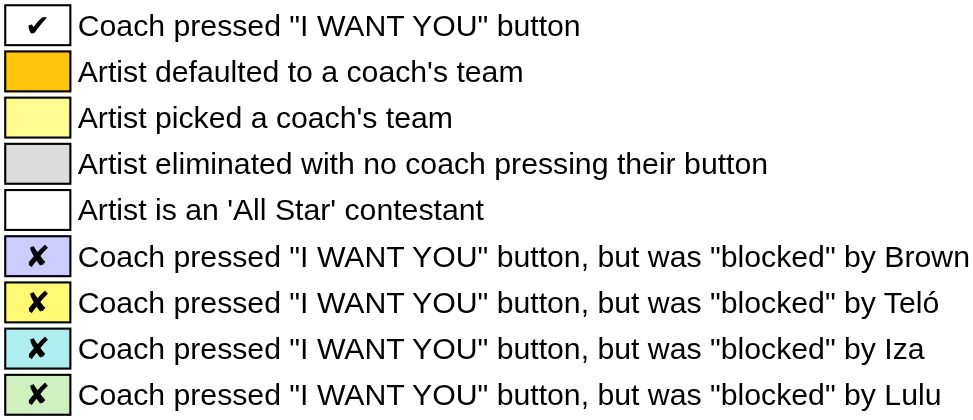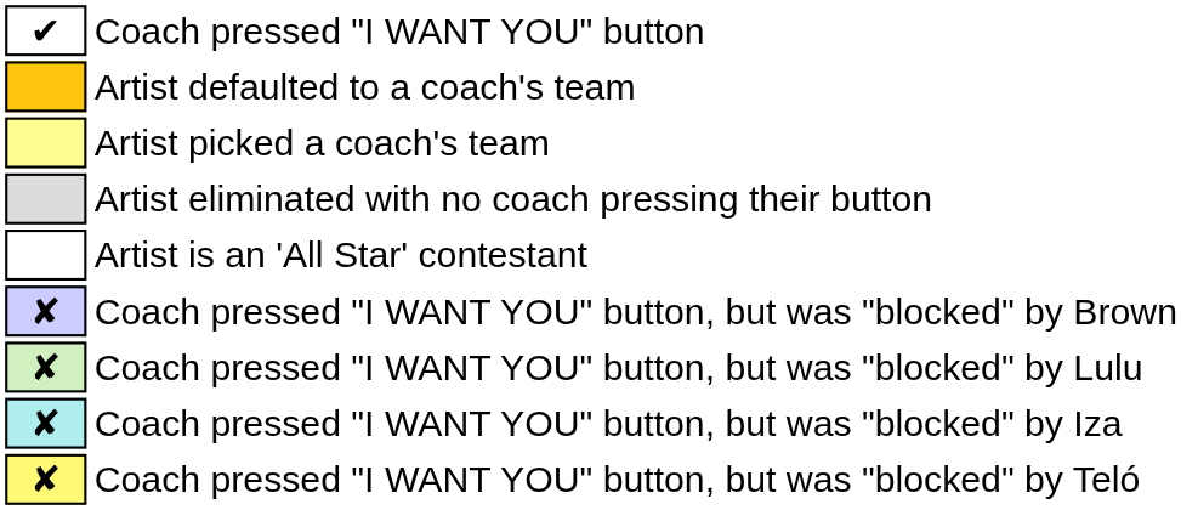 <table class="toccolours" style="font-size: 90%; white-space: nowrap;">
 <tr>
 <td style="background:white; border:1px solid black;">  ✔  </td>
 <td>Coach pressed "I WANT YOU" button</td>
 </tr>
 <tr>
 <td style="background:#ffc40c; border:1px solid black;">      </td>
 <td>Artist defaulted to a coach's team</td>
 </tr>
 <tr>
 <td style="background:#fdfc8f; border:1px solid black;">      </td>
 <td style="padding-right: 8px">Artist picked a coach's team</td>
 </tr>
 <tr>
 <td style="background:#dcdcdc; border:1px solid black;">      </td>
 <td>Artist eliminated with no coach pressing their button</td>
 </tr>
 <tr>
 <td style="background:#ffffff; border:1px solid black;">    </td>
 <td>Artist is an 'All Star' contestant</td>
 </tr>
 <tr>
 <td style="background:#ccccff; border:1px solid black;">  ✘  </td>
 <td>Coach pressed "I WANT YOU" button, but was "blocked" by Brown</td>
 </tr>
 <tr>
-<td style="background:#fffa73; border:1px solid black;">  ✘  </td>
-<td>Coach pressed "I WANT YOU" button, but was "blocked" by Teló</td>
+<td style="background:#d0f0c0; border:1px solid black;">  ✘  </td>
+<td>Coach pressed "I WANT YOU" button, but was "blocked" by Lulu</td>
 </tr>
 <tr>
 <td style="background:#afeeee; border:1px solid black;">  ✘  </td>
 <td>Coach pressed "I WANT YOU" button, but was "blocked" by Iza</td>
 </tr>
 <tr>
-<td style="background:#d0f0c0; border:1px solid black;">  ✘  </td>
-<td>Coach pressed "I WANT YOU" button, but was "blocked" by Lulu</td>
+<td style="background:#fffa73; border:1px solid black;">  ✘  </td>
+<td>Coach pressed "I WANT YOU" button, but was "blocked" by Teló</td>
 </tr>
 </table>
